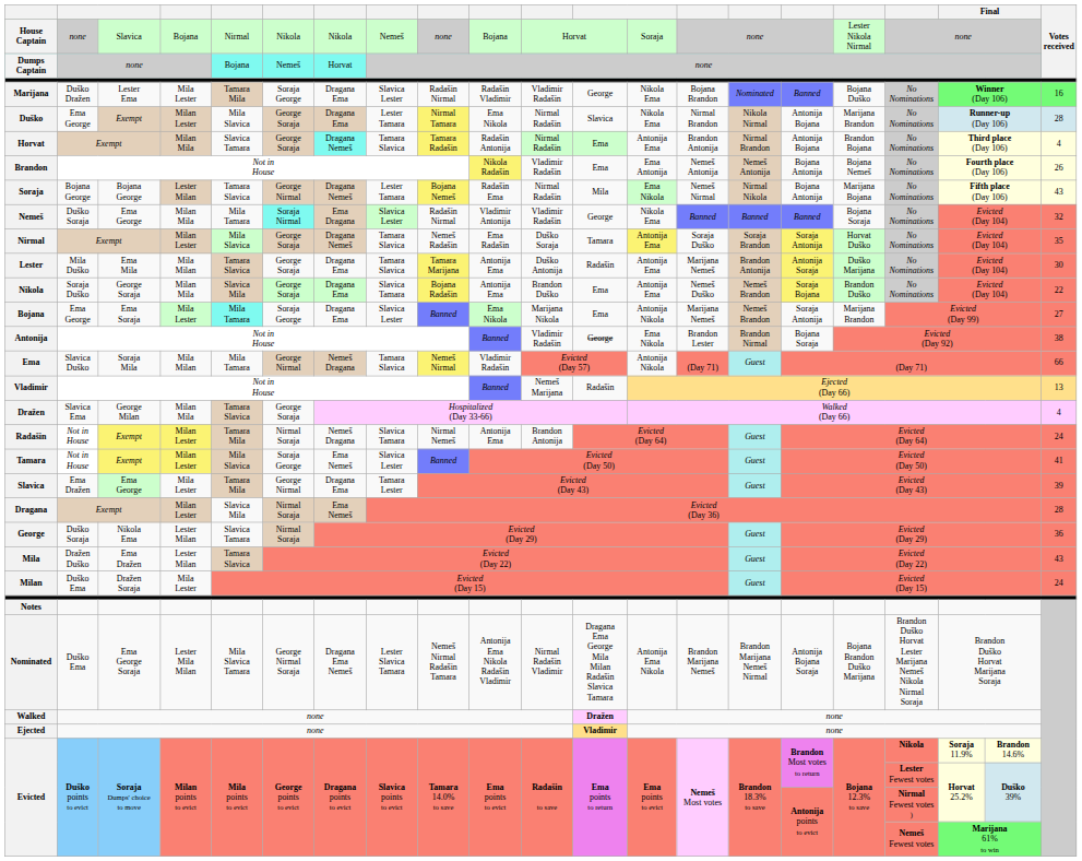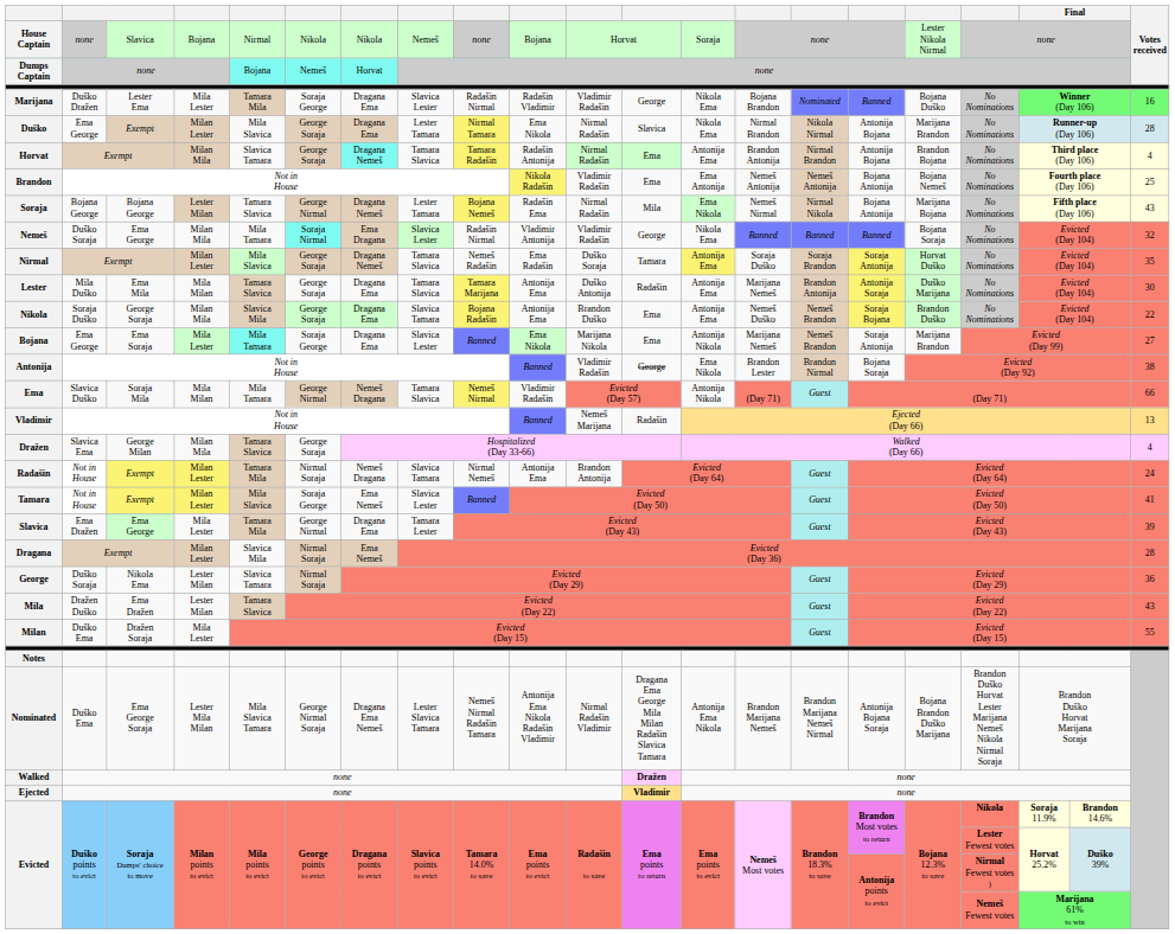 <table class="wikitable" style="text-align:center; width:100%; font-size:80%; line-height:15px">
 <tr>
 <th style="width:5%"></th>
 <th colspan="2" style="width:10%"></th>
 <th style="width:5%"></th>
 <th style="width:5%"></th>
 <th style="width:5%"></th>
 <th style="width:5%"></th>
 <th style="width:5%"></th>
 <th style="width:5%"></th>
 <th style="width:5%"></th>
 <th style="width:5%"></th>
 <th colspan="2" style="width:10%"></th>
 <th style="width:5%"></th>
 <th style="width:5%"></th>
 <th style="width:5%"></th>
 <th style="width:5%"></th>
 <th style="width:5%"></th>
 <th colspan="2" style="width:10%;">Final</th>
 <th rowspan="3" style="width:5%;">Votes<br>received</th>
 </tr>
 <tr style="background:#CFC" |>
 <th>House Captain</th>
 <td style="background:#CCC"><em>none</em></td>
 <td>Slavica</td>
 <td>Bojana</td>
 <td>Nirmal</td>
 <td>Nikola</td>
 <td>Nikola</td>
 <td>Nemeš</td>
 <td style="background:#CCC"><em>none</em></td>
 <td>Bojana</td>
 <td colspan="2">Horvat</td>
 <td>Soraja</td>
 <td colspan="3" style="background:#CCC"><em>none</em></td>
 <td>Lester<br>Nikola<br>Nirmal</td>
 <td colspan="3" style="background:#CCC"><em>none</em></td>
 </tr>
 <tr style="background:#7FFAF0" |>
 <th>Dumps Captain</th>
 <td colspan="3" style="background:#CCC"><em>none</em></td>
 <td>Bojana</td>
 <td>Nemeš</td>
 <td>Horvat</td>
 <td colspan="13" style="background:#CCC"><em>none</em></td>
 </tr>
 <tr>
 <th colspan="21" style="background:#000000;"></th>
 </tr>
 <tr>
 <th>Marijana</th>
 <td>Duško <br>Dražen</td>
 <td>Lester <br>Ema</td>
 <td>Mila <br>Lester</td>
 <td style="background:#E3D0BA;">Tamara <br>Mila</td>
 <td>Soraja <br>George</td>
 <td>Dragana<br>Ema</td>
 <td>Slavica<br>Lester</td>
 <td>Radašin<br>Nirmal</td>
 <td>Radašin<br>Vladimir</td>
 <td>Vladimir<br>Radašin</td>
 <td>George</td>
 <td>Nikola<br>Ema</td>
 <td>Bojana<br>Brandon</td>
 <td style="background:#737DFB;"><em>Nominated</em></td>
 <td style="background:#737DFB;"><em>Banned</em></td>
 <td>Bojana<br>Duško</td>
 <td style="background:#CCCCCC; width:5%"><em>No<br>Nominations</em></td>
 <td colspan="2" style="background:#73FB76;"><strong>Winner</strong><br>(Day 106)</td>
 <td style="background:#73FB76">16</td>
 </tr>
 <tr>
 <th>Duško</th>
 <td>Ema<br>George</td>
 <td style="background:#E3D0BA;"><em>Exempt</em></td>
 <td style="background:#E3D0BA;">Milan <br>Lester</td>
 <td>Mila <br>Slavica</td>
 <td style="background:#E3D0BA;">George <br>Soraja</td>
 <td style="background:#E3D0BA;">Dragana<br>Ema</td>
 <td>Lester<br>Tamara</td>
 <td style="background:#FBF373;">Nirmal<br>Tamara</td>
 <td>Ema<br>Nikola</td>
 <td>Nirmal<br>Radašin</td>
 <td>Slavica</td>
 <td>Nikola<br>Ema</td>
 <td>Nirmal<br>Brandon</td>
 <td style="background:#E3D0BA;">Nikola<br>Nirmal</td>
 <td>Antonija<br>Bojana</td>
 <td>Marijana<br>Brandon</td>
 <td style="background:#CCCCCC; width:5%"><em>No<br>Nominations</em></td>
 <td colspan="2" style="background:#D1E8EF;"><strong>Runner-up</strong><br>(Day 106)</td>
 <td style="background:#D1E8EF">28</td>
 </tr>
 <tr>
 <th>Horvat</th>
 <td colspan="2" style="background:#E3D0BA;"><em>Exempt</em></td>
 <td style="background:#E3D0BA;">Milan <br>Mila</td>
 <td>Slavica <br>Tamara</td>
 <td style="background:#E3D0BA;">George <br>Soraja</td>
 <td style="background:#7FFAF0;">Dragana<br>Nemeš</td>
 <td>Tamara<br>Slavica</td>
 <td style="background:#FBF373;">Tamara<br>Radašin</td>
 <td>Radašin<br>Antonija</td>
 <td style="background:#CFC;">Nirmal<br>Radašin</td>
 <td style="background:#CFC;">Ema</td>
 <td>Antonija<br>Ema</td>
 <td>Brandon<br>Antonija</td>
 <td style="background:#E3D0BA;">Nirmal<br>Brandon</td>
 <td>Antonija<br>Bojana</td>
 <td>Brandon<br>Bojana</td>
 <td style="background:#CCCCCC; width:5%"><em>No<br>Nominations</em></td>
 <td colspan="2" style="background:#ffffdd;"><strong>Third place</strong><br>(Day 106)</td>
 <td style="background:#ffffdd">4</td>
 </tr>
 <tr>
 <th>Brandon</th>
 <td colspan="8" style="background:#FFFFFF"><em>Not in<br>House</em></td>
 <td style="background:#FBF373;">Nikola<br>Radašin</td>
 <td>Vladimir<br>Radašin</td>
 <td>Ema</td>
 <td>Ema<br>Antonija</td>
 <td>Nemeš<br>Antonija</td>
 <td style="background:#E3D0BA;">Nemeš<br>Antonija</td>
 <td>Bojana<br>Antonija</td>
 <td>Bojana<br>Nemeš</td>
 <td style="background:#CCCCCC; width:5%"><em>No<br>Nominations</em></td>
 <td colspan="2" style="background:#ffffdd;"><strong>Fourth place</strong><br>(Day 106)</td>
-<td style="background:#ffffdd">26</td>
+<td style="background:#ffffdd">25</td>
 </tr>
 <tr>
 <th>Soraja</th>
 <td>Bojana <br>George</td>
 <td>Bojana <br>George</td>
 <td style="background:#E3D0BA;">Lester <br>Milan</td>
 <td>Tamara <br>Slavica</td>
 <td style="background:#E3D0BA;">George <br>Nirmal</td>
 <td style="background:#E3D0BA;">Dragana<br>Nemeš</td>
 <td>Lester<br>Tamara</td>
 <td style="background:#FBF373;">Bojana<br>Nemeš</td>
 <td>Radašin<br>Ema</td>
 <td>Nirmal<br>Radašin</td>
 <td>Mila</td>
 <td style="background:#CFC;">Ema<br>Nikola</td>
 <td>Nemeš<br>Nirmal</td>
 <td style="background:#E3D0BA;">Nirmal<br>Nikola</td>
 <td>Bojana<br>Antonija</td>
 <td>Marijana<br>Bojana</td>
 <td style="background:#CCCCCC; width:5%"><em>No<br>Nominations</em></td>
 <td colspan="2" style="background:#ffffdd;"><strong>Fifth place</strong><br>(Day 106)</td>
 <td style="background:#ffffdd">43</td>
 </tr>
 <tr>
 <th>Nemeš</th>
 <td>Duško <br>Soraja</td>
 <td>Ema <br>George</td>
 <td>Milan <br>Mila</td>
 <td>Mila <br>Tamara</td>
 <td style="background:#7FFAF0;">Soraja <br>Nirmal</td>
 <td style="background:#E3D0BA;">Ema<br>Dragana</td>
 <td style="background:#CFC;">Slavica<br>Lester</td>
 <td>Radašin<br>Nirmal</td>
 <td>Vladimir<br>Antonija</td>
 <td>Vladimir<br>Radašin</td>
 <td>George</td>
 <td>Nikola<br>Ema</td>
 <td style="background:#737DFB;"><em>Banned</em></td>
 <td style="background:#737DFB;"><em>Banned</em></td>
 <td style="background:#737DFB;"><em>Banned</em></td>
 <td>Bojana<br>Soraja</td>
 <td style="background:#CCCCCC; width:5%"><em>No<br>Nominations</em></td>
 <td colspan="2" style="background:#FA8072;"><em>Evicted</em><br>(Day 104)</td>
 <td style="background:#FA8072">32</td>
 </tr>
 <tr>
 <th>Nirmal</th>
 <td colspan="2" style="background:#E3D0BA;"><em>Exempt</em></td>
 <td style="background:#E3D0BA;">Milan <br>Lester</td>
 <td style="background:#CFC;">Mila <br>Slavica</td>
 <td style="background:#E3D0BA;">George <br>Soraja</td>
 <td style="background:#E3D0BA;">Dragana<br>Nemeš</td>
 <td>Tamara<br>Slavica</td>
 <td>Nemeš<br>Radašin</td>
 <td>Ema<br>Radašin</td>
 <td>Duško<br>Soraja</td>
 <td>Tamara</td>
 <td style="background:#FBF373;">Antonija<br>Ema</td>
 <td>Soraja<br>Duško</td>
 <td style="background:#E3D0BA;">Soraja<br>Brandon</td>
 <td style="background:#FBF373;">Soraja<br>Antonija</td>
 <td style="background:#CFC;">Horvat<br>Duško</td>
 <td style="background:#CCCCCC; width:5%"><em>No<br>Nominations</em></td>
 <td colspan="2" style="background:#FA8072;"><em>Evicted</em><br>(Day 104)</td>
 <td style="background:#FA8072">35</td>
 </tr>
 <tr>
 <th>Lester</th>
 <td>Mila <br>Duško</td>
 <td>Ema <br>Mila</td>
 <td>Mila <br>Milan</td>
 <td style="background:#E3D0BA;">Tamara <br>Slavica</td>
 <td>George <br>Soraja</td>
 <td>Dragana<br>Ema</td>
 <td>Tamara<br>Slavica</td>
 <td style="background:#FBF373;">Tamara<br>Marijana</td>
 <td>Antonija<br>Ema</td>
 <td>Duško<br>Antonija</td>
 <td>Radašin</td>
 <td>Antonija<br>Ema</td>
 <td>Marijana<br>Nemeš</td>
 <td style="background:#E3D0BA;">Brandon<br>Antonija</td>
 <td style="background:#FBF373;">Antonija<br>Soraja</td>
 <td style="background:#CFC;">Duško<br>Marijana</td>
 <td style="background:#CCCCCC; width:5%"><em>No<br>Nominations</em></td>
 <td colspan="2" style="background:#FA8072;"><em>Evicted</em><br>(Day 104)</td>
 <td style="background:#FA8072">30</td>
 </tr>
 <tr>
 <th>Nikola</th>
 <td>Soraja <br>Duško</td>
 <td>George <br>Soraja</td>
 <td>Milan <br>Mila</td>
 <td style="background:#E3D0BA;">Slavica <br>Mila</td>
 <td style="background:#CFC;">George <br>Soraja</td>
 <td style="background:#CFC;">Dragana<br>Ema</td>
 <td>Slavica<br>Tamara</td>
 <td style="background:#FBF373;">Bojana<br>Radašin</td>
 <td>Antonija<br>Ema</td>
 <td>Brandon<br>Duško</td>
 <td>Ema</td>
 <td>Antonija<br>Ema</td>
 <td>Nemeš<br>Duško</td>
 <td style="background:#E3D0BA;">Nemeš<br>Brandon</td>
 <td style="background:#FBF373;">Soraja<br>Bojana</td>
 <td style="background:#CFC;">Brandon<br>Duško</td>
 <td style="background:#CCCCCC; width:5%"><em>No<br>Nominations</em></td>
 <td colspan="2" style="background:#FA8072;"><em>Evicted</em><br>(Day 104)</td>
 <td style="background:#FA8072">22</td>
 </tr>
 <tr>
 <th>Bojana</th>
 <td>Ema<br>George</td>
 <td>Ema<br>Soraja</td>
 <td style="background:#CFC;">Mila <br>Lester</td>
 <td style="background:#7FFAF0;">Mila <br>Tamara</td>
 <td>Soraja <br>George</td>
 <td>Dragana<br>Ema</td>
 <td>Slavica<br>Lester</td>
 <td style="background:#737DFB;"><em>Banned</em></td>
 <td style="background:#CFC;">Ema<br>Nikola</td>
 <td>Marijana<br>Nikola</td>
 <td>Ema</td>
 <td>Antonija<br>Nikola</td>
 <td>Marijana<br>Nemeš</td>
 <td style="background:#E3D0BA;">Nemeš<br>Brandon</td>
 <td>Soraja<br>Antonija</td>
 <td>Marijana<br>Brandon</td>
 <td colspan="3" style="background:#FA8072;"><em>Evicted</em><br>(Day 99)</td>
 <td style="background:#FA8072">27</td>
 </tr>
 <tr>
 <th>Antonija</th>
 <td colspan="8" style="background:#FFFFFF"><em>Not in<br>House</em></td>
 <td style="background:#737DFB;"><em>Banned</em></td>
 <td>Vladimir<br>Radašin</td>
 <td><s>George</s></td>
 <td>Ema<br>Nikola</td>
 <td>Brandon<br>Lester</td>
 <td style="background:#E3D0BA;">Brandon<br>Nirmal</td>
 <td>Bojana<br>Soraja</td>
 <td colspan="4" style="background:#FA8072;"><em>Evicted</em><br>(Day 92)</td>
 <td style="background:#FA8072">38</td>
 </tr>
 <tr>
 <th>Ema</th>
 <td>Slavica <br>Duško</td>
 <td>Soraja <br>Mila</td>
 <td>Mila <br>Milan</td>
 <td>Mila <br>Tamara</td>
 <td style="background:#E3D0BA;">George <br>Nirmal</td>
 <td style="background:#E3D0BA;">Nemeš<br>Dragana</td>
 <td>Tamara<br>Slavica</td>
 <td style="background:#FBF373;">Nemeš<br>Nirmal</td>
 <td>Vladimir<br>Radašin</td>
 <td colspan="2" style="background:#FA8072;"><em>Evicted</em><br>(Day 57)</td>
 <td>Antonija<br>Nikola</td>
 <td colspan="1" style="background:#FA8072;"><em></em><br>(Day 71)</td>
 <td style="background:#AFEEEE;"><em>Guest</em></td>
 <td colspan="5" style="background:#FA8072;"><em></em><br>(Day 71)</td>
 <td style="background:#FA8072">66</td>
 </tr>
 <tr>
 <th>Vladimir</th>
 <td colspan="8" style="background:#FFFFFF"><em>Not in<br>House</em></td>
 <td style="background:#737DFB;"><em>Banned</em></td>
 <td>Nemeš<br>Marijana</td>
 <td>Radašin</td>
 <td colspan="8" style="background:#FFE08B;"><em>Ejected</em><br>(Day 66)</td>
 <td style="background:#FFE08B">13</td>
 </tr>
 <tr>
 <th>Dražen</th>
 <td>Slavica <br>Ema</td>
 <td>George <br>Milan</td>
 <td>Milan <br>Mila</td>
 <td style="background:#E3D0BA;">Tamara <br>Slavica</td>
 <td>George <br>Soraja</td>
 <td colspan="6" style="background:#FFCCFF;"><em>Hospitalized</em><br>(Day 33-66)</td>
 <td colspan="8" style="background:#FFCCFF;"><em>Walked</em><br>(Day 66)</td>
 <td style="background:#FFCCFF">4</td>
 </tr>
 <tr>
 <th>Radašin</th>
 <td style="background:#FFFFFF"><em>Not in<br>House</em></td>
 <td style="background:#FBF373;"><em>Exempt</em></td>
 <td style="background:#FBF373;">Milan <br>Lester</td>
 <td style="background:#E3D0BA;">Tamara <br>Mila</td>
 <td>Nirmal <br>Soraja</td>
 <td>Nemeš<br>Dragana</td>
 <td>Slavica<br>Tamara</td>
 <td>Nirmal<br>Nemeš</td>
 <td>Antonija<br>Ema</td>
 <td>Brandon<br>Antonija</td>
 <td colspan="3" style="background:#FA8072;"><em>Evicted</em><br>(Day 64)</td>
 <td style="background:#AFEEEE;"><em>Guest</em></td>
 <td colspan="5" style="background:#FA8072;"><em>Evicted</em><br>(Day 64)</td>
 <td style="background:#FA8072">24</td>
 </tr>
 <tr>
 <th>Tamara</th>
 <td colspan="1" style="background:#FFFFFF"><em>Not in<br>House</em></td>
 <td style="background:#FBF373;"><em>Exempt</em></td>
 <td style="background:#FBF373;">Milan <br>Lester</td>
 <td style="background:#E3D0BA;">Mila <br>Slavica</td>
 <td>Soraja <br>George</td>
 <td>Ema<br>Nemeš</td>
 <td>Slavica<br>Lester</td>
 <td style="background:#737DFB;"><em>Banned</em></td>
 <td colspan="5" style="background:#FA8072;"><em>Evicted</em><br>(Day 50)</td>
 <td style="background:#AFEEEE;"><em>Guest</em></td>
 <td colspan="5" style="background:#FA8072;"><em>Evicted</em><br>(Day 50)</td>
 <td style="background:#FA8072">41</td>
 </tr>
 <tr>
 <th>Slavica</th>
 <td>Ema <br>Dražen</td>
 <td style="background:#CFC;">Ema <br>George</td>
 <td>Mila <br>Lester</td>
 <td style="background:#E3D0BA;">Tamara <br>Mila</td>
 <td>George <br>Nirmal</td>
 <td>Dragana<br>Ema</td>
 <td>Tamara<br>Lester</td>
 <td colspan="6" style="background:#FA8072;"><em>Evicted</em><br>(Day 43)</td>
 <td style="background:#AFEEEE;"><em>Guest</em></td>
 <td colspan="5" style="background:#FA8072;"><em>Evicted</em><br>(Day 43)</td>
 <td style="background:#FA8072">39</td>
 </tr>
 <tr>
 <th>Dragana</th>
 <td colspan="2" style="background:#E3D0BA;"><em>Exempt</em></td>
 <td style="background:#E3D0BA;">Milan <br>Lester</td>
 <td>Slavica <br>Mila</td>
 <td style="background:#E3D0BA;">Nirmal <br>Soraja</td>
 <td style="background:#E3D0BA;">Ema<br>Nemeš</td>
 <td colspan="13" style="background:#FA8072;"><em>Evicted</em> <br>(Day 36)</td>
 <td style="background:#FA8072">28</td>
 </tr>
 <tr>
 <th>George</th>
 <td>Duško <br>Soraja</td>
 <td>Nikola <br>Ema</td>
 <td>Lester <br>Milan</td>
 <td>Slavica <br>Tamara</td>
 <td style="background:#E3D0BA;">Nirmal <br>Soraja</td>
 <td colspan="8" style="background:#FA8072;"><em>Evicted</em><br>(Day 29)</td>
 <td style="background:#AFEEEE;"><em>Guest</em></td>
 <td colspan="5" style="background:#FA8072;"><em>Evicted</em><br>(Day 29)</td>
 <td style="background:#FA8072">36</td>
 </tr>
 <tr>
 <th>Mila</th>
 <td>Dražen <br>Duško</td>
 <td>Ema <br>Dražen</td>
 <td>Lester <br>Milan</td>
 <td style="background:#E3D0BA;">Tamara <br>Slavica</td>
 <td colspan="9" style="background:#FA8072;"><em>Evicted</em><br>(Day 22)</td>
 <td style="background:#AFEEEE;"><em>Guest</em></td>
 <td colspan="5" style="background:#FA8072;"><em>Evicted</em><br>(Day 22)</td>
 <td style="background:#FA8072">43</td>
 </tr>
 <tr>
 <th>Milan</th>
 <td>Duško <br>Ema</td>
 <td>Dražen <br>Soraja</td>
 <td>Mila <br>Lester</td>
 <td colspan="10" style="background:#FA8072;"><em>Evicted</em><br>(Day 15)</td>
 <td style="background:#AFEEEE;"><em>Guest</em></td>
 <td colspan="5" style="background:#FA8072;"><em>Evicted</em><br>(Day 15)</td>
-<td style="background:#FA8072">24</td>
+<td style="background:#FA8072">55</td>
 </tr>
 <tr>
 <th colspan="22" style="background:#000000;"></th>
 </tr>
 <tr>
 <th>Notes</th>
 <td></td>
 <td></td>
 <td></td>
 <td></td>
 <td></td>
 <td></td>
 <td></td>
 <td></td>
 <td></td>
 <td></td>
 <td></td>
 <td></td>
 <td></td>
 <td></td>
 <td></td>
 <td></td>
 <td></td>
 <td colspan="2"></td>
 <td rowspan="8" style="background:#CCC"></td>
 </tr>
 <tr>
 <th>Nominated</th>
 <td>Duško<br>Ema</td>
 <td>Ema<br>George<br>Soraja</td>
 <td>Lester<br>Mila<br>Milan</td>
 <td>Mila<br>Slavica<br>Tamara</td>
 <td>George<br>Nirmal<br>Soraja</td>
 <td>Dragana<br>Ema<br>Nemeš</td>
 <td>Lester<br>Slavica<br>Tamara</td>
 <td>Nemeš<br>Nirmal<br>Radašin<br>Tamara</td>
 <td>Antonija<br>Ema<br>Nikola<br>Radašin<br>Vladimir</td>
 <td>Nirmal<br>Radašin<br>Vladimir</td>
 <td>Dragana<br>Ema<br>George<br>Mila<br>Milan<br>Radašin<br>Slavica<br>Tamara</td>
 <td>Antonija<br>Ema<br>Nikola</td>
 <td>Brandon<br>Marijana<br>Nemeš</td>
 <td>Brandon<br>Marijana<br>Nemeš<br>Nirmal</td>
 <td>Antonija<br>Bojana<br>Soraja</td>
 <td>Bojana<br>Brandon<br>Duško<br>Marijana</td>
 <td>Brandon<br>Duško<br>Horvat<br>Lester<br>Marijana<br>Nemeš<br>Nikola<br>Nirmal<br>Soraja</td>
 <td colspan="2">Brandon<br>Duško<br>Horvat<br>Marijana<br>Soraja</td>
 </tr>
 <tr>
 <th>Walked</th>
 <td colspan="10"><em>none</em></td>
 <td style="background:#FFCCFF;"><strong>Dražen</strong></td>
 <td colspan="8"><em>none</em></td>
 </tr>
 <tr>
 <th>Ejected</th>
 <td colspan="10"><em>none</em></td>
 <td style="background:#FFE08B;"><strong>Vladimir</strong></td>
 <td colspan="8"><em>none</em></td>
 </tr>
 <tr>
 <th rowspan="4">Evicted</th>
 <td rowspan="4" style="background:#87CEFA;"><strong>Duško</strong><br> points<br><small>to evict</small></td>
 <td rowspan="4" style="background:#87CEFA;"><strong>Soraja</strong><br><small>Dumps' choice<br>to move</small></td>
 <td rowspan="4" style="background:#fa8072;"><strong>Milan</strong><br> points<br><small>to evict</small></td>
 <td rowspan="4" style="background:#fa8072;"><strong>Mila</strong><br> points<br><small>to evict</small></td>
 <td rowspan="4" style="background:#fa8072;"><strong>George</strong><br> points<br><small>to evict</small></td>
 <td rowspan="4" style="background:#fa8072;"><strong>Dragana</strong><br> points<br><small>to evict</small></td>
 <td rowspan="4" style="background:#fa8072;"><strong>Slavica</strong><br> points<br><small>to evict</small></td>
 <td rowspan="4" style="background:#fa8072;"><strong>Tamara</strong><br>14.0%<br><small>to save</small></td>
 <td rowspan="4" style="background:#fa8072;"><strong>Ema</strong><br> points<br><small>to evict</small></td>
 <td rowspan="4" style="background:#fa8072;"><strong>Radašin</strong><br><br><small>to save</small></td>
 <td rowspan="4" style="background:violet;"><strong>Ema</strong><br> points<br><small>to return</small></td>
 <td rowspan="4" style="background:#fa8072;"><strong>Ema</strong><br> points<br><small>to evict</small></td>
 <td rowspan="4" style="background:#fcf;"><strong>Nemeš</strong><br>Most votes<br><small></small></td>
 <td rowspan="4" style="background:#fa8072;"><strong>Brandon</strong><br>18.3%<br><small>to save</small></td>
 <td rowspan="2" style="background:violet;"><strong>Brandon</strong><br>Most votes<br><small>to return</small></td>
 <td rowspan="4" style="background:#fa8072;"><strong>Bojana</strong><br>12.3%<br><small>to save</small></td>
 <td style="background:#fa8072;"><strong>Nikola</strong><br><br><small></small></td>
 <td style="background:#ffffdd;"><strong>Soraja</strong><br>11.9%<br><small></small></td>
 <td style="background:#ffffdd;"><strong>Brandon</strong><br>14.6%<br><small></small></td>
 </tr>
 <tr>
 <td style="background:#fa8072;"><strong>Lester</strong><br>Fewest votes<br><small></small></td>
 <td rowspan="2" style="background:#ffffdd;"><strong>Horvat</strong><br>25.2%<br><small></small></td>
 <td rowspan="2" style="background:#D1E8EF;"><strong>Duško</strong><br>39%<br><small></small></td>
 </tr>
 <tr>
 <td rowspan="2" style="background:#fa8072;"><strong>Antonija</strong><br> points<br><small>to evict</small></td>
 <td style="background:#fa8072;"><strong>Nirmal</strong><br>Fewest votes<br><small>)</small></td>
 </tr>
 <tr>
 <td style="background:#fa8072;"><strong>Nemeš</strong><br>Fewest votes<br><small></small></td>
 <td colspan="2" style="background:#73FB76;"><strong>Marijana</strong><br>61%<br><small>to win</small></td>
 </tr>
 </table>
